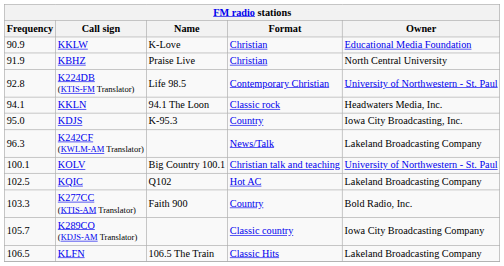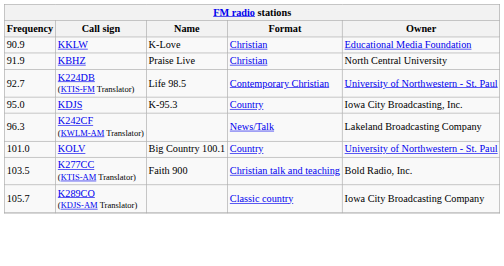 <table class="wikitable">
 <tr>
 <th align="center" colspan="5"><strong><a href='#'>FM radio</a> stations</strong></th>
 </tr>
 <tr>
 <th>Frequency</th>
 <th>Call sign</th>
 <th>Name</th>
 <th>Format</th>
 <th>Owner</th>
 </tr>
 <tr>
 <td>90.9</td>
 <td><a href='#'>KKLW</a></td>
 <td>K-Love</td>
 <td><a href='#'>Christian</a></td>
 <td><a href='#'>Educational Media Foundation</a></td>
 </tr>
 <tr>
 <td>91.9</td>
 <td><a href='#'>KBHZ</a></td>
 <td>Praise Live</td>
 <td><a href='#'>Christian</a></td>
 <td>North Central University</td>
 </tr>
 <tr>
-<td>92.8</td>
+<td>92.7</td>
 <td><a href='#'>K224DB</a><br><small>(<a href='#'>KTIS-FM</a> Translator)</small></td>
 <td>Life 98.5</td>
 <td><a href='#'>Contemporary Christian</a></td>
 <td><a href='#'>University of Northwestern - St. Paul</a></td>
-</tr>
-<tr>
-<td>94.1</td>
-<td><a href='#'>KKLN</a></td>
-<td>94.1 The Loon</td>
-<td><a href='#'>Classic rock</a></td>
-<td>Headwaters Media, Inc.</td>
 </tr>
 <tr>
 <td>95.0</td>
 <td><a href='#'>KDJS</a></td>
 <td>K-95.3</td>
 <td><a href='#'>Country</a></td>
 <td>Iowa City Broadcasting, Inc.</td>
 </tr>
 <tr>
 <td>96.3</td>
 <td><a href='#'>K242CF</a><br><small>(<a href='#'>KWLM-AM</a> Translator)</small></td>
 <td></td>
 <td><a href='#'>News/Talk</a></td>
 <td>Lakeland Broadcasting Company</td>
 </tr>
 <tr>
-<td>100.1</td>
+<td>101.0</td>
 <td><a href='#'>KOLV</a></td>
 <td>Big Country 100.1</td>
-<td><a href='#'>Christian talk and teaching</a></td>
+<td><a href='#'>Country</a></td>
 <td><a href='#'>University of Northwestern - St. Paul</a></td>
 </tr>
 <tr>
-<td>102.5</td>
-<td><a href='#'>KQIC</a></td>
-<td>Q102</td>
-<td><a href='#'>Hot AC</a></td>
-<td>Lakeland Broadcasting Company</td>
-</tr>
-<tr>
-<td>103.3</td>
+<td>103.5</td>
 <td><a href='#'>K277CC</a><br><small>(<a href='#'>KTIS-AM</a> Translator)</small></td>
 <td>Faith 900</td>
-<td><a href='#'>Country</a></td>
+<td><a href='#'>Christian talk and teaching</a></td>
 <td>Bold Radio, Inc.</td>
 </tr>
 <tr>
 <td>105.7</td>
 <td><a href='#'>K289CO</a><br><small>(<a href='#'>KDJS-AM</a> Translator)</small></td>
 <td></td>
 <td><a href='#'>Classic country</a></td>
 <td>Iowa City Broadcasting Company</td>
 </tr>
 <tr>
-<td>106.5</td>
-<td><a href='#'>KLFN</a></td>
-<td>106.5 The Train</td>
-<td><a href='#'>Classic Hits</a></td>
-<td>Lakeland Broadcasting Company</td>
-</tr>
-<tr>
 </tr>
 </table>
